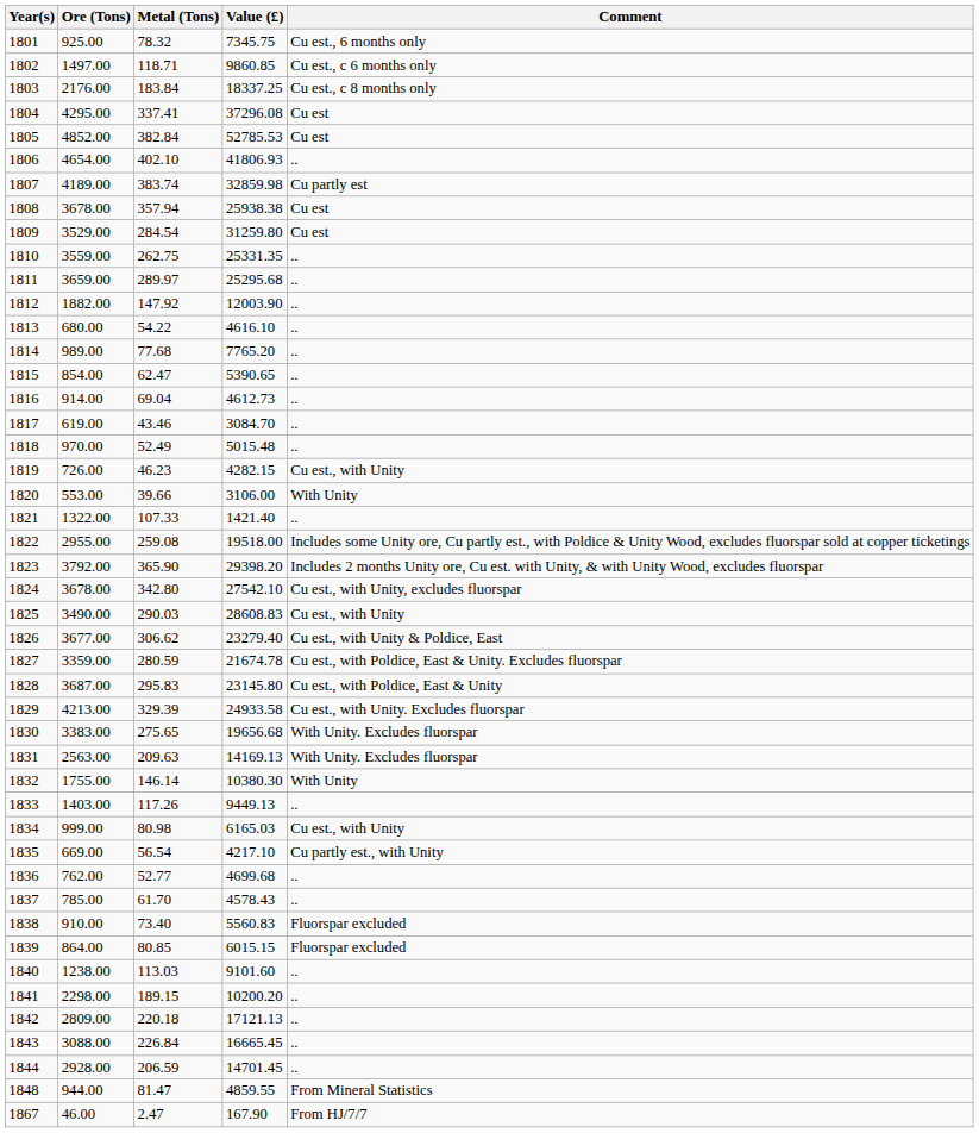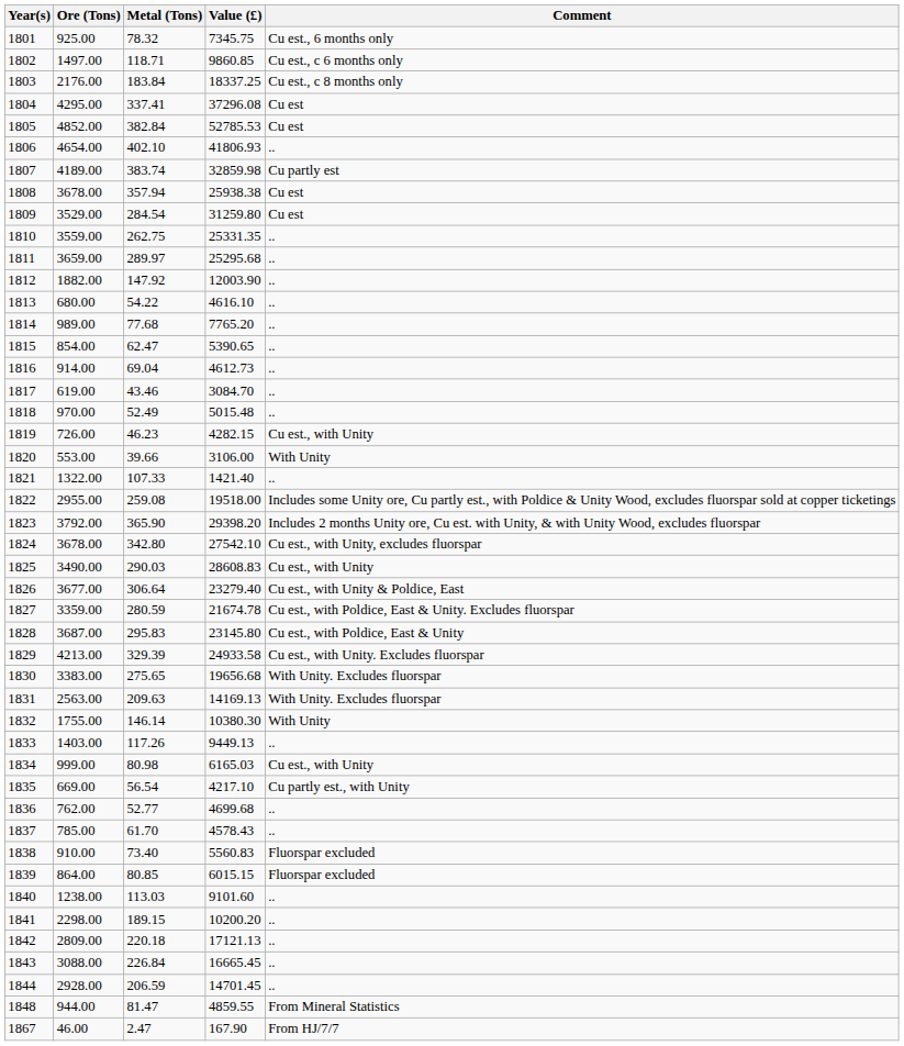 <table class="wikitable sortable mw-collapsible mw-collapsed">
 <tr>
 <th>Year(s)</th>
 <th>Ore (Tons)</th>
 <th>Metal (Tons)</th>
 <th>Value (£)</th>
 <th>Comment</th>
 </tr>
 <tr>
 <td>1801</td>
 <td>925.00</td>
 <td>78.32</td>
 <td>7345.75</td>
 <td>Cu est., 6 months only</td>
 </tr>
 <tr>
 <td>1802</td>
 <td>1497.00</td>
 <td>118.71</td>
 <td>9860.85</td>
 <td>Cu est., c 6 months only</td>
 </tr>
 <tr>
 <td>1803</td>
 <td>2176.00</td>
 <td>183.84</td>
 <td>18337.25</td>
 <td>Cu est., c 8 months only</td>
 </tr>
 <tr>
 <td>1804</td>
 <td>4295.00</td>
 <td>337.41</td>
 <td>37296.08</td>
 <td>Cu est</td>
 </tr>
 <tr>
 <td>1805</td>
 <td>4852.00</td>
 <td>382.84</td>
 <td>52785.53</td>
 <td>Cu est</td>
 </tr>
 <tr>
 <td>1806</td>
 <td>4654.00</td>
 <td>402.10</td>
 <td>41806.93</td>
 <td>..</td>
 </tr>
 <tr>
 <td>1807</td>
 <td>4189.00</td>
 <td>383.74</td>
 <td>32859.98</td>
 <td>Cu partly est</td>
 </tr>
 <tr>
 <td>1808</td>
 <td>3678.00</td>
 <td>357.94</td>
 <td>25938.38</td>
 <td>Cu est</td>
 </tr>
 <tr>
 <td>1809</td>
 <td>3529.00</td>
 <td>284.54</td>
 <td>31259.80</td>
 <td>Cu est</td>
 </tr>
 <tr>
 <td>1810</td>
 <td>3559.00</td>
 <td>262.75</td>
 <td>25331.35</td>
 <td>..</td>
 </tr>
 <tr>
 <td>1811</td>
 <td>3659.00</td>
 <td>289.97</td>
 <td>25295.68</td>
 <td>..</td>
 </tr>
 <tr>
 <td>1812</td>
 <td>1882.00</td>
 <td>147.92</td>
 <td>12003.90</td>
 <td>..</td>
 </tr>
 <tr>
 <td>1813</td>
 <td>680.00</td>
 <td>54.22</td>
 <td>4616.10</td>
 <td>..</td>
 </tr>
 <tr>
 <td>1814</td>
 <td>989.00</td>
 <td>77.68</td>
 <td>7765.20</td>
 <td>..</td>
 </tr>
 <tr>
 <td>1815</td>
 <td>854.00</td>
 <td>62.47</td>
 <td>5390.65</td>
 <td>..</td>
 </tr>
 <tr>
 <td>1816</td>
 <td>914.00</td>
 <td>69.04</td>
 <td>4612.73</td>
 <td>..</td>
 </tr>
 <tr>
 <td>1817</td>
 <td>619.00</td>
 <td>43.46</td>
 <td>3084.70</td>
 <td>..</td>
 </tr>
 <tr>
 <td>1818</td>
 <td>970.00</td>
 <td>52.49</td>
 <td>5015.48</td>
 <td>..</td>
 </tr>
 <tr>
 <td>1819</td>
 <td>726.00</td>
 <td>46.23</td>
 <td>4282.15</td>
 <td>Cu est., with Unity</td>
 </tr>
 <tr>
 <td>1820</td>
 <td>553.00</td>
 <td>39.66</td>
 <td>3106.00</td>
 <td>With Unity</td>
 </tr>
 <tr>
 <td>1821</td>
 <td>1322.00</td>
 <td>107.33</td>
 <td>1421.40</td>
 <td>..</td>
 </tr>
 <tr>
 <td>1822</td>
 <td>2955.00</td>
 <td>259.08</td>
 <td>19518.00</td>
 <td>Includes some Unity ore, Cu partly est., with Poldice & Unity Wood, excludes fluorspar sold at copper ticketings</td>
 </tr>
 <tr>
 <td>1823</td>
 <td>3792.00</td>
 <td>365.90</td>
 <td>29398.20</td>
 <td>Includes 2 months Unity ore, Cu est. with Unity, & with Unity Wood, excludes fluorspar</td>
 </tr>
 <tr>
 <td>1824</td>
 <td>3678.00</td>
 <td>342.80</td>
 <td>27542.10</td>
 <td>Cu est., with Unity, excludes fluorspar</td>
 </tr>
 <tr>
 <td>1825</td>
 <td>3490.00</td>
 <td>290.03</td>
 <td>28608.83</td>
 <td>Cu est., with Unity</td>
 </tr>
 <tr>
 <td>1826</td>
 <td>3677.00</td>
-<td>306.62</td>
+<td>306.64</td>
 <td>23279.40</td>
 <td>Cu est., with Unity & Poldice, East</td>
 </tr>
 <tr>
 <td>1827</td>
 <td>3359.00</td>
 <td>280.59</td>
 <td>21674.78</td>
 <td>Cu est., with Poldice, East & Unity. Excludes fluorspar</td>
 </tr>
 <tr>
 <td>1828</td>
 <td>3687.00</td>
 <td>295.83</td>
 <td>23145.80</td>
 <td>Cu est., with Poldice, East & Unity</td>
 </tr>
 <tr>
 <td>1829</td>
 <td>4213.00</td>
 <td>329.39</td>
 <td>24933.58</td>
 <td>Cu est., with Unity. Excludes fluorspar</td>
 </tr>
 <tr>
 <td>1830</td>
 <td>3383.00</td>
 <td>275.65</td>
 <td>19656.68</td>
 <td>With Unity. Excludes fluorspar</td>
 </tr>
 <tr>
 <td>1831</td>
 <td>2563.00</td>
 <td>209.63</td>
 <td>14169.13</td>
 <td>With Unity. Excludes fluorspar</td>
 </tr>
 <tr>
 <td>1832</td>
 <td>1755.00</td>
 <td>146.14</td>
 <td>10380.30</td>
 <td>With Unity</td>
 </tr>
 <tr>
 <td>1833</td>
 <td>1403.00</td>
 <td>117.26</td>
 <td>9449.13</td>
 <td>..</td>
 </tr>
 <tr>
 <td>1834</td>
 <td>999.00</td>
 <td>80.98</td>
 <td>6165.03</td>
 <td>Cu est., with Unity</td>
 </tr>
 <tr>
 <td>1835</td>
 <td>669.00</td>
 <td>56.54</td>
 <td>4217.10</td>
 <td>Cu partly est., with Unity</td>
 </tr>
 <tr>
 <td>1836</td>
 <td>762.00</td>
 <td>52.77</td>
 <td>4699.68</td>
 <td>..</td>
 </tr>
 <tr>
 <td>1837</td>
 <td>785.00</td>
 <td>61.70</td>
 <td>4578.43</td>
 <td>..</td>
 </tr>
 <tr>
 <td>1838</td>
 <td>910.00</td>
 <td>73.40</td>
 <td>5560.83</td>
 <td>Fluorspar excluded</td>
 </tr>
 <tr>
 <td>1839</td>
 <td>864.00</td>
 <td>80.85</td>
 <td>6015.15</td>
 <td>Fluorspar excluded</td>
 </tr>
 <tr>
 <td>1840</td>
 <td>1238.00</td>
 <td>113.03</td>
 <td>9101.60</td>
 <td>..</td>
 </tr>
 <tr>
 <td>1841</td>
 <td>2298.00</td>
 <td>189.15</td>
 <td>10200.20</td>
 <td>..</td>
 </tr>
 <tr>
 <td>1842</td>
 <td>2809.00</td>
 <td>220.18</td>
 <td>17121.13</td>
 <td>..</td>
 </tr>
 <tr>
 <td>1843</td>
 <td>3088.00</td>
 <td>226.84</td>
 <td>16665.45</td>
 <td>..</td>
 </tr>
 <tr>
 <td>1844</td>
 <td>2928.00</td>
 <td>206.59</td>
 <td>14701.45</td>
 <td>..</td>
 </tr>
 <tr>
 <td>1848</td>
 <td>944.00</td>
 <td>81.47</td>
 <td>4859.55</td>
 <td>From Mineral Statistics</td>
 </tr>
 <tr>
 <td>1867</td>
 <td>46.00</td>
 <td>2.47</td>
 <td>167.90</td>
 <td>From HJ/7/7</td>
 </tr>
 </table>
